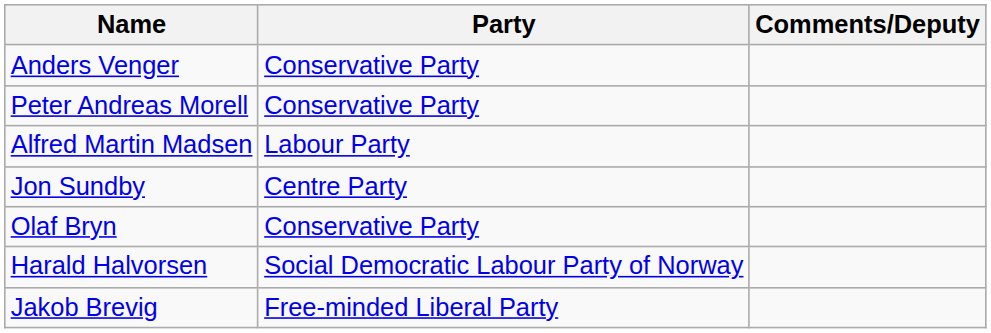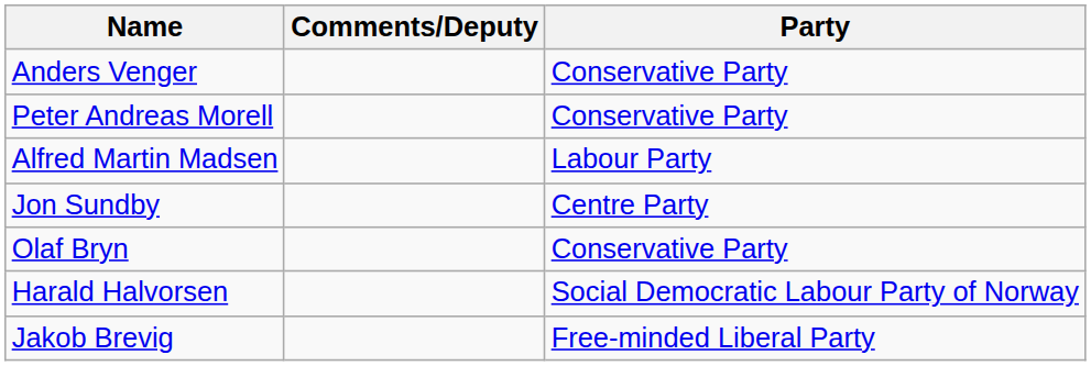 <table class="wikitable">
 <tr>
 <th>Name</th>
+<th>Comments/Deputy</th>
 <th>Party</th>
-<th>Comments/Deputy</th>
 </tr>
 <tr>
 <td><a href='#'>Anders Venger</a></td>
+<td></td>
 <td><a href='#'>Conservative Party</a></td>
-<td></td>
 </tr>
 <tr>
 <td><a href='#'>Peter Andreas Morell</a></td>
+<td></td>
 <td><a href='#'>Conservative Party</a></td>
-<td></td>
 </tr>
 <tr>
 <td><a href='#'>Alfred Martin Madsen</a></td>
+<td></td>
 <td><a href='#'>Labour Party</a></td>
-<td></td>
 </tr>
 <tr>
 <td><a href='#'>Jon Sundby</a></td>
+<td></td>
 <td><a href='#'>Centre Party</a></td>
-<td></td>
 </tr>
 <tr>
 <td><a href='#'>Olaf Bryn</a></td>
+<td></td>
 <td><a href='#'>Conservative Party</a></td>
-<td></td>
 </tr>
 <tr>
 <td><a href='#'>Harald Halvorsen</a></td>
+<td></td>
 <td><a href='#'>Social Democratic Labour Party of Norway</a></td>
-<td></td>
 </tr>
 <tr>
 <td><a href='#'>Jakob Brevig</a></td>
+<td></td>
 <td><a href='#'>Free-minded Liberal Party</a></td>
-<td></td>
 </tr>
 </table>
